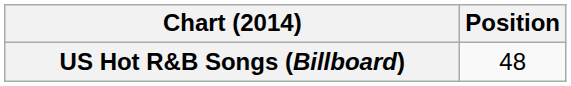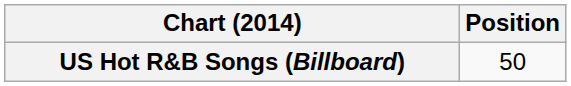 <table class="wikitable sortable plainrowheaders" style="text-align:center;" border="1">
 <tr>
 <th scope="col" style="width:18.5em;">Chart (2014)</th>
 <th scope="col">Position</th>
 </tr>
 <tr>
 <th scope="row">US Hot R&B Songs (<em>Billboard</em>)</th>
-<td>48</td>
+<td>50</td>
 </tr>
 </table>
